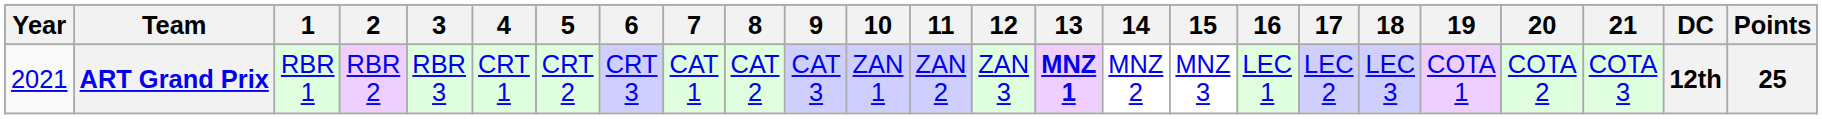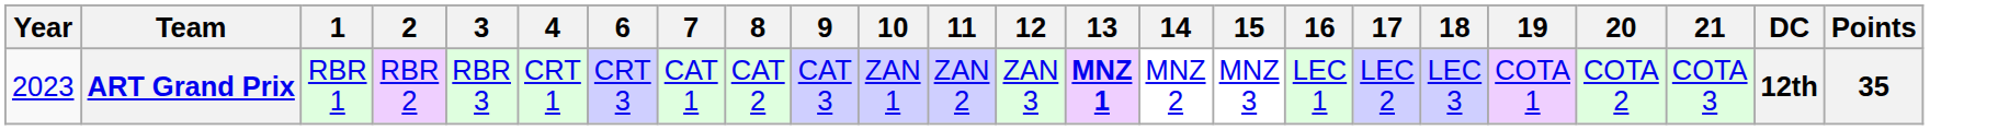 <table class="wikitable" style="text-align:center; font-size:85%">
 <tr>
 <th>Year</th>
 <th>Team</th>
 <th>1</th>
 <th>2</th>
 <th>3</th>
 <th>4</th>
-<th>5</th>
 <th>6</th>
 <th>7</th>
 <th>8</th>
 <th>9</th>
 <th>10</th>
 <th>11</th>
 <th>12</th>
 <th>13</th>
 <th>14</th>
 <th>15</th>
 <th>16</th>
 <th>17</th>
 <th>18</th>
 <th>19</th>
 <th>20</th>
 <th>21</th>
 <th>DC</th>
 <th>Points</th>
 </tr>
 <tr>
-<td><a href='#'>2021</a></td>
+<td><a href='#'>2023</a></td>
 <th nowrap><a href='#'>ART Grand Prix</a></th>
 <td style="background:#dfffdf;"><a href='#'>RBR<br>1</a><br></td>
 <td style="background:#efcfff;"><a href='#'>RBR<br>2</a><br></td>
 <td style="background:#dfffdf;"><a href='#'>RBR<br>3</a><br></td>
 <td style="background:#DFFFDF;"><a href='#'>CRT<br>1</a><br></td>
-<td style="background:#DFFFDF;"><a href='#'>CRT<br>2</a><br></td>
 <td style="background:#cfcfff;"><a href='#'>CRT<br>3</a><br></td>
 <td style="background:#DFFFDF;"><a href='#'>CAT<br>1</a><br></td>
 <td style="background:#DFFFDF;"><a href='#'>CAT<br>2</a><br></td>
 <td style="background:#cfcfff;"><a href='#'>CAT<br>3</a><br></td>
 <td style="background:#cfcfff;"><a href='#'>ZAN<br>1</a><br></td>
 <td style="background:#cfcfff;"><a href='#'>ZAN<br>2</a><br></td>
 <td style="background:#DFFFDF;"><a href='#'>ZAN<br>3</a><br></td>
 <td style="background:#efcfff;"><strong><a href='#'>MNZ<br>1</a><br></strong></td>
 <td style="background:#FFFFFF;"><a href='#'>MNZ<br>2</a><br></td>
 <td style="background:#FFFFFF;"><a href='#'>MNZ<br>3</a><br></td>
 <td style="background:#DFFFDF;"><a href='#'>LEC<br>1</a><br></td>
 <td style="background:#CFCFFF;"><a href='#'>LEC<br>2</a><br></td>
 <td style="background:#CFCFFF;"><a href='#'>LEC<br>3</a><br></td>
 <td style="background:#efcfff;"><a href='#'>COTA<br>1</a><br></td>
 <td style="background:#DFFFDF;"><a href='#'>COTA<br>2</a><br></td>
 <td style="background:#DFFFDF;"><a href='#'>COTA<br>3</a><br></td>
 <th>12th</th>
-<th>25</th>
+<th>35</th>
 </tr>
 </table>
